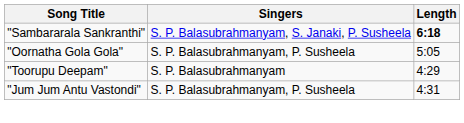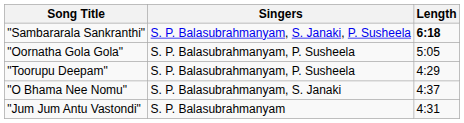 <table class="wikitable">
 <tr>
 <th>Song Title</th>
 <th>Singers</th>
 <th>Length</th>
 </tr>
 <tr>
 <td>"Sambararala Sankranthi"</td>
 <td><a href='#'>S. P. Balasubrahmanyam</a>, <a href='#'>S. Janaki</a>, <a href='#'>P. Susheela</a></td>
 <td><strong>6:18</strong></td>
 </tr>
 <tr>
 <td>"Oornatha Gola Gola"</td>
 <td>S. P. Balasubrahmanyam, P. Susheela</td>
 <td>5:05</td>
 </tr>
 <tr>
 <td>"Toorupu Deepam"</td>
-<td>S. P. Balasubrahmanyam</td>
+<td>S. P. Balasubrahmanyam, P. Susheela</td>
 <td>4:29</td>
 </tr>
 <tr>
+<td>"O Bhama Nee Nomu"</td>
+<td>S. P. Balasubrahmanyam, S. Janaki</td>
+<td>4:37</td>
+</tr>
+<tr>
 <td>"Jum Jum Antu Vastondi"</td>
-<td>S. P. Balasubrahmanyam, P. Susheela</td>
+<td>S. P. Balasubrahmanyam</td>
 <td>4:31</td>
 </tr>
 </table>
